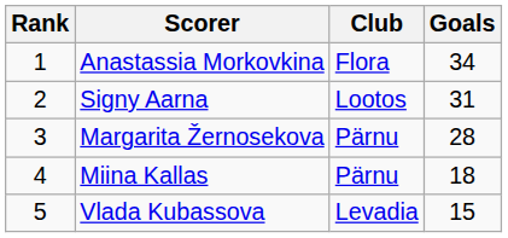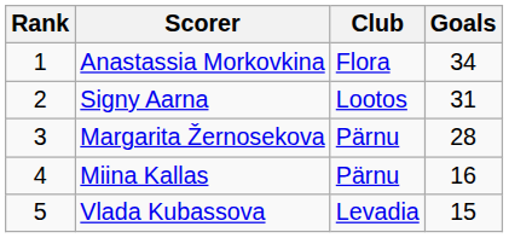 <table class="wikitable" style="text-align:center">
 <tr>
 <th>Rank</th>
 <th>Scorer</th>
 <th>Club</th>
 <th>Goals</th>
 </tr>
 <tr>
 <td>1</td>
 <td align="left"> <a href='#'>Anastassia Morkovkina</a></td>
 <td align="left"><a href='#'>Flora</a></td>
 <td>34</td>
 </tr>
 <tr>
 <td>2</td>
 <td align="left"> <a href='#'>Signy Aarna</a></td>
 <td align="left"><a href='#'>Lootos</a></td>
 <td>31</td>
 </tr>
 <tr>
 <td>3</td>
 <td align="left"> <a href='#'>Margarita Žernosekova</a></td>
 <td align="left"><a href='#'>Pärnu</a></td>
 <td>28</td>
 </tr>
 <tr>
 <td>4</td>
 <td align="left"> <a href='#'>Miina Kallas</a></td>
 <td align="left"><a href='#'>Pärnu</a></td>
-<td>18</td>
+<td>16</td>
 </tr>
 <tr>
 <td>5</td>
 <td align="left"> <a href='#'>Vlada Kubassova</a></td>
 <td align="left"><a href='#'>Levadia</a></td>
 <td>15</td>
 </tr>
 </table>
